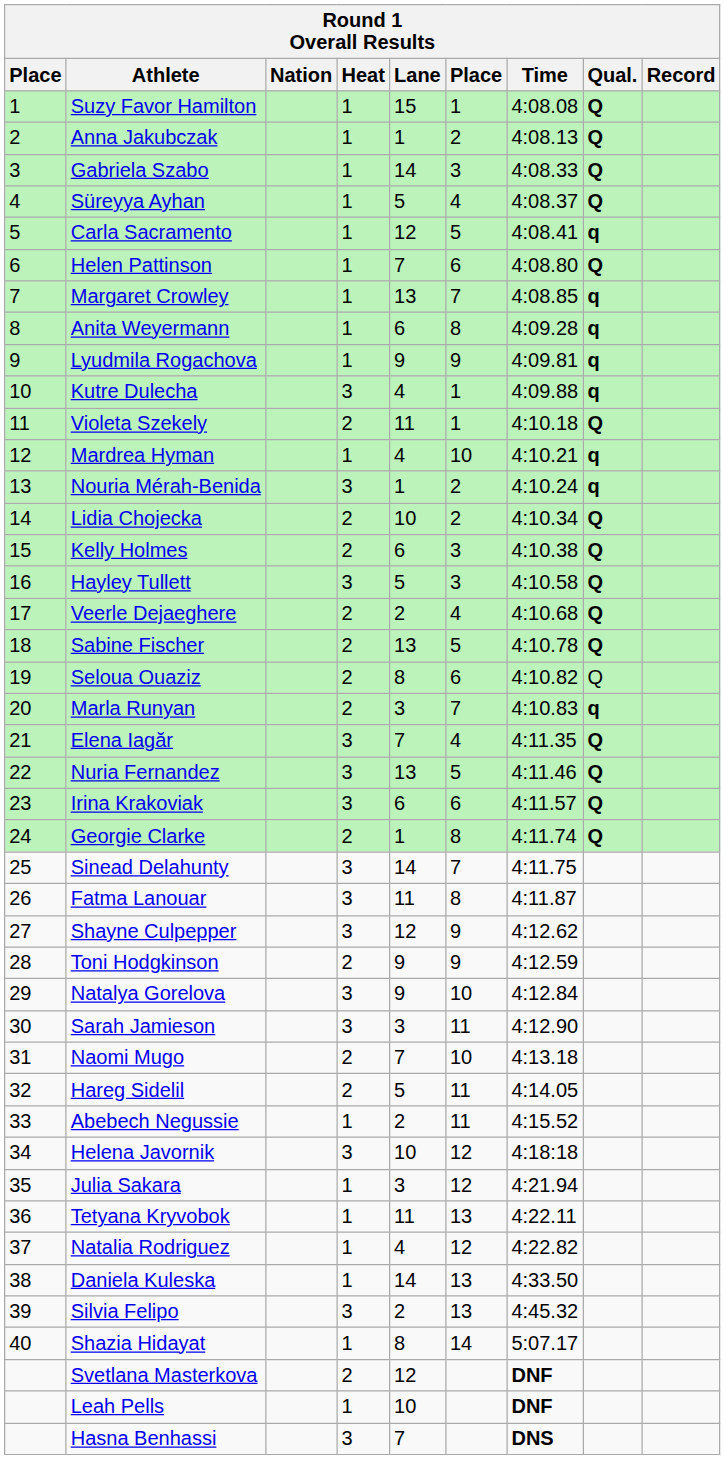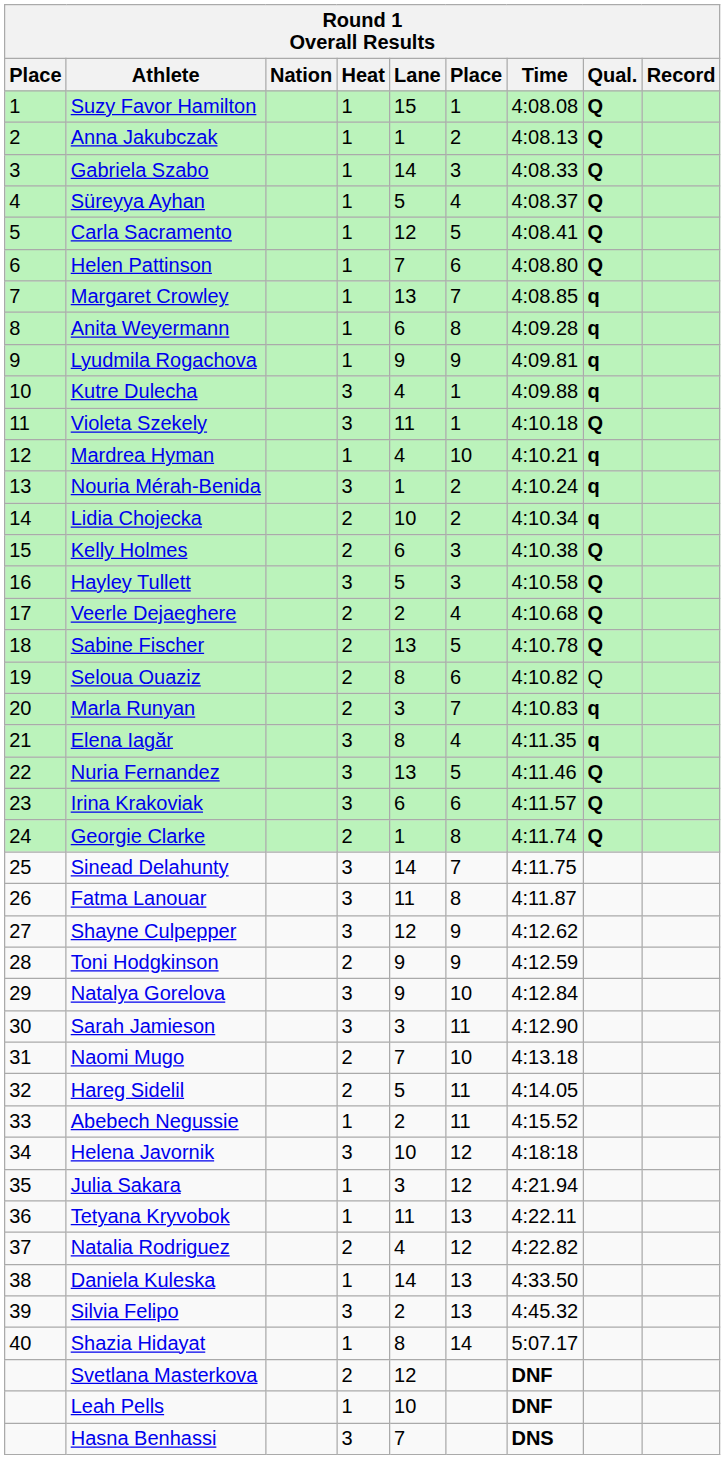 <table class="wikitable sortable">
 <tr>
 <th colspan=9>Round 1 <br> Overall Results</th>
 </tr>
 <tr>
 <th>Place</th>
 <th>Athlete</th>
 <th>Nation</th>
 <th>Heat</th>
 <th>Lane</th>
 <th>Place</th>
 <th>Time</th>
 <th>Qual.</th>
 <th>Record</th>
 </tr>
 <tr bgcolor = "bbf3bb">
 <td>1</td>
 <td align="left"><a href='#'>Suzy Favor Hamilton</a></td>
 <td align="left"></td>
 <td>1</td>
 <td>15</td>
 <td>1</td>
 <td>4:08.08</td>
 <td><strong>Q</strong></td>
 <td></td>
 </tr>
 <tr bgcolor = "bbf3bb">
 <td>2</td>
 <td align="left"><a href='#'>Anna Jakubczak</a></td>
 <td align="left"></td>
 <td>1</td>
 <td>1</td>
 <td>2</td>
 <td>4:08.13</td>
 <td><strong>Q</strong></td>
 <td></td>
 </tr>
 <tr bgcolor = "bbf3bb">
 <td>3</td>
 <td align="left"><a href='#'>Gabriela Szabo</a></td>
 <td align="left"></td>
 <td>1</td>
 <td>14</td>
 <td>3</td>
 <td>4:08.33</td>
 <td><strong>Q</strong></td>
 <td></td>
 </tr>
 <tr bgcolor = "bbf3bb">
 <td>4</td>
 <td align="left"><a href='#'>Süreyya Ayhan</a></td>
 <td align="left"></td>
 <td>1</td>
 <td>5</td>
 <td>4</td>
 <td>4:08.37</td>
 <td><strong>Q</strong></td>
 <td></td>
 </tr>
 <tr bgcolor = "bbf3bb">
 <td>5</td>
 <td align="left"><a href='#'>Carla Sacramento</a></td>
 <td align="left"></td>
 <td>1</td>
 <td>12</td>
 <td>5</td>
 <td>4:08.41</td>
-<td><strong>q</strong></td>
+<td><strong>Q</strong></td>
 <td></td>
 </tr>
 <tr bgcolor = "bbf3bb">
 <td>6</td>
 <td align="left"><a href='#'>Helen Pattinson</a></td>
 <td align="left"></td>
 <td>1</td>
 <td>7</td>
 <td>6</td>
 <td>4:08.80</td>
 <td><strong>Q</strong></td>
 <td></td>
 </tr>
 <tr bgcolor = "bbf3bb">
 <td>7</td>
 <td align="left"><a href='#'>Margaret Crowley</a></td>
 <td align="left"></td>
 <td>1</td>
 <td>13</td>
 <td>7</td>
 <td>4:08.85</td>
 <td><strong>q</strong></td>
 <td></td>
 </tr>
 <tr bgcolor = "bbf3bb">
 <td>8</td>
 <td align="left"><a href='#'>Anita Weyermann</a></td>
 <td align="left"></td>
 <td>1</td>
 <td>6</td>
 <td>8</td>
 <td>4:09.28</td>
 <td><strong>q</strong></td>
 <td></td>
 </tr>
 <tr bgcolor = "bbf3bb">
 <td>9</td>
 <td align="left"><a href='#'>Lyudmila Rogachova</a></td>
 <td align="left"></td>
 <td>1</td>
 <td>9</td>
 <td>9</td>
 <td>4:09.81</td>
 <td><strong>q</strong></td>
 <td></td>
 </tr>
 <tr bgcolor = "bbf3bb">
 <td>10</td>
 <td align="left"><a href='#'>Kutre Dulecha</a></td>
 <td align="left"></td>
 <td>3</td>
 <td>4</td>
 <td>1</td>
 <td>4:09.88</td>
 <td><strong>q</strong></td>
 <td></td>
 </tr>
 <tr bgcolor = "bbf3bb">
 <td>11</td>
 <td align="left"><a href='#'>Violeta Szekely</a></td>
 <td align="left"></td>
-<td>2</td>
+<td>3</td>
 <td>11</td>
 <td>1</td>
 <td>4:10.18</td>
 <td><strong>Q</strong></td>
 <td></td>
 </tr>
 <tr bgcolor = "bbf3bb">
 <td>12</td>
 <td align="left"><a href='#'>Mardrea Hyman</a></td>
 <td align="left"></td>
 <td>1</td>
 <td>4</td>
 <td>10</td>
 <td>4:10.21</td>
 <td><strong>q</strong></td>
 <td></td>
 </tr>
 <tr bgcolor = "bbf3bb">
 <td>13</td>
 <td align="left"><a href='#'>Nouria Mérah-Benida</a></td>
 <td align="left"></td>
 <td>3</td>
 <td>1</td>
 <td>2</td>
 <td>4:10.24</td>
 <td><strong>q</strong></td>
 <td></td>
 </tr>
 <tr bgcolor = "bbf3bb">
 <td>14</td>
 <td align="left"><a href='#'>Lidia Chojecka</a></td>
 <td align="left"></td>
 <td>2</td>
 <td>10</td>
 <td>2</td>
 <td>4:10.34</td>
-<td><strong>Q </strong></td>
+<td><strong>q</strong></td>
 <td></td>
 </tr>
 <tr bgcolor = "bbf3bb">
 <td>15</td>
 <td align="left"><a href='#'>Kelly Holmes</a></td>
 <td align="left"></td>
 <td>2</td>
 <td>6</td>
 <td>3</td>
 <td>4:10.38</td>
 <td><strong>Q</strong></td>
 <td></td>
 </tr>
 <tr bgcolor = "bbf3bb">
 <td>16</td>
 <td align="left"><a href='#'>Hayley Tullett</a></td>
 <td align="left"></td>
 <td>3</td>
 <td>5</td>
 <td>3</td>
 <td>4:10.58</td>
 <td><strong>Q</strong></td>
 <td></td>
 </tr>
 <tr bgcolor = "bbf3bb">
 <td>17</td>
 <td align="left"><a href='#'>Veerle Dejaeghere</a></td>
 <td align="left"></td>
 <td>2</td>
 <td>2</td>
 <td>4</td>
 <td>4:10.68</td>
 <td><strong>Q</strong></td>
 <td></td>
 </tr>
 <tr bgcolor = "bbf3bb">
 <td>18</td>
 <td align="left"><a href='#'>Sabine Fischer</a></td>
 <td align="left"></td>
 <td>2</td>
 <td>13</td>
 <td>5</td>
 <td>4:10.78</td>
 <td><strong>Q</strong></td>
 <td></td>
 </tr>
 <tr bgcolor = "bbf3bb">
 <td>19</td>
 <td align="left"><a href='#'>Seloua Ouaziz</a></td>
 <td align="left"></td>
 <td>2</td>
 <td>8</td>
 <td>6</td>
 <td>4:10.82</td>
 <td>Q</td>
 <td></td>
 </tr>
 <tr bgcolor = "bbf3bb">
 <td>20</td>
 <td align="left"><a href='#'>Marla Runyan</a></td>
 <td align="left"></td>
 <td>2</td>
 <td>3</td>
 <td>7</td>
 <td>4:10.83</td>
 <td><strong>q</strong></td>
 <td></td>
 </tr>
 <tr bgcolor = "bbf3bb">
 <td>21</td>
 <td align="left"><a href='#'>Elena Iagăr</a></td>
 <td align="left"></td>
 <td>3</td>
-<td>7</td>
+<td>8</td>
 <td>4</td>
 <td>4:11.35</td>
-<td><strong>Q</strong></td>
+<td><strong>q</strong></td>
 <td></td>
 </tr>
 <tr bgcolor = "bbf3bb">
 <td>22</td>
 <td align="left"><a href='#'>Nuria Fernandez</a></td>
 <td align="left"></td>
 <td>3</td>
 <td>13</td>
 <td>5</td>
 <td>4:11.46</td>
 <td><strong>Q</strong></td>
 <td></td>
 </tr>
 <tr bgcolor = "bbf3bb">
 <td>23</td>
 <td align="left"><a href='#'>Irina Krakoviak</a></td>
 <td align="left"></td>
 <td>3</td>
 <td>6</td>
 <td>6</td>
 <td>4:11.57</td>
 <td><strong>Q</strong></td>
 <td></td>
 </tr>
 <tr bgcolor = "bbf3bb">
 <td>24</td>
 <td align="left"><a href='#'>Georgie Clarke</a></td>
 <td align="left"></td>
 <td>2</td>
 <td>1</td>
 <td>8</td>
 <td>4:11.74</td>
 <td><strong>Q</strong></td>
 <td></td>
 </tr>
 <tr>
 <td>25</td>
 <td align="left"><a href='#'>Sinead Delahunty</a></td>
 <td align="left"></td>
 <td>3</td>
 <td>14</td>
 <td>7</td>
 <td>4:11.75</td>
 <td></td>
 <td></td>
 </tr>
 <tr>
 <td>26</td>
 <td align="left"><a href='#'>Fatma Lanouar</a></td>
 <td align="left"></td>
 <td>3</td>
 <td>11</td>
 <td>8</td>
 <td>4:11.87</td>
 <td></td>
 <td></td>
 </tr>
 <tr>
 <td>27</td>
 <td align="left"><a href='#'>Shayne Culpepper</a></td>
 <td align="left"></td>
 <td>3</td>
 <td>12</td>
 <td>9</td>
 <td>4:12.62</td>
 <td></td>
 <td></td>
 </tr>
 <tr>
 <td>28</td>
 <td align="left"><a href='#'>Toni Hodgkinson</a></td>
 <td align="left"></td>
 <td>2</td>
 <td>9</td>
 <td>9</td>
 <td>4:12.59</td>
 <td></td>
 <td></td>
 </tr>
 <tr>
 <td>29</td>
 <td align="left"><a href='#'>Natalya Gorelova</a></td>
 <td align="left"></td>
 <td>3</td>
 <td>9</td>
 <td>10</td>
 <td>4:12.84</td>
 <td></td>
 <td></td>
 </tr>
 <tr>
 <td>30</td>
 <td align="left"><a href='#'>Sarah Jamieson</a></td>
 <td align="left"></td>
 <td>3</td>
 <td>3</td>
 <td>11</td>
 <td>4:12.90</td>
 <td></td>
 <td></td>
 </tr>
 <tr>
 <td>31</td>
 <td align="left"><a href='#'>Naomi Mugo</a></td>
 <td align="left"></td>
 <td>2</td>
 <td>7</td>
 <td>10</td>
 <td>4:13.18</td>
 <td></td>
 <td></td>
 </tr>
 <tr>
 <td>32</td>
 <td align="left"><a href='#'>Hareg Sidelil</a></td>
 <td align="left"></td>
 <td>2</td>
 <td>5</td>
 <td>11</td>
 <td>4:14.05</td>
 <td></td>
 <td></td>
 </tr>
 <tr>
 <td>33</td>
 <td align="left"><a href='#'>Abebech Negussie</a></td>
 <td align="left"></td>
 <td>1</td>
 <td>2</td>
 <td>11</td>
 <td>4:15.52</td>
 <td></td>
 <td></td>
 </tr>
 <tr>
 <td>34</td>
 <td align="left"><a href='#'>Helena Javornik</a></td>
 <td align="left"></td>
 <td>3</td>
 <td>10</td>
 <td>12</td>
 <td>4:18:18</td>
 <td></td>
 <td></td>
 </tr>
 <tr>
 <td>35</td>
 <td align="left"><a href='#'>Julia Sakara</a></td>
 <td align="left"></td>
 <td>1</td>
 <td>3</td>
 <td>12</td>
 <td>4:21.94</td>
 <td></td>
 <td></td>
 </tr>
 <tr>
 <td>36</td>
 <td align="left"><a href='#'>Tetyana Kryvobok</a></td>
 <td align="left"></td>
 <td>1</td>
 <td>11</td>
 <td>13</td>
 <td>4:22.11</td>
 <td></td>
 <td></td>
 </tr>
 <tr>
 <td>37</td>
 <td align="left"><a href='#'>Natalia Rodriguez</a></td>
 <td align="left"></td>
-<td>1</td>
+<td>2</td>
 <td>4</td>
 <td>12</td>
 <td>4:22.82</td>
 <td></td>
 <td></td>
 </tr>
 <tr>
 <td>38</td>
 <td align="left"><a href='#'>Daniela Kuleska</a></td>
 <td align="left"></td>
 <td>1</td>
 <td>14</td>
 <td>13</td>
 <td>4:33.50</td>
 <td></td>
 <td></td>
 </tr>
 <tr>
 <td>39</td>
 <td align="left"><a href='#'>Silvia Felipo</a></td>
 <td align="left"></td>
 <td>3</td>
 <td>2</td>
 <td>13</td>
 <td>4:45.32</td>
 <td></td>
 <td></td>
 </tr>
 <tr>
 <td>40</td>
 <td align="left"><a href='#'>Shazia Hidayat</a></td>
 <td align="left"></td>
 <td>1</td>
 <td>8</td>
 <td>14</td>
 <td>5:07.17</td>
 <td></td>
 <td></td>
 </tr>
 <tr>
 <td></td>
 <td align="left"><a href='#'>Svetlana Masterkova</a></td>
 <td align="left"></td>
 <td>2</td>
 <td>12</td>
 <td></td>
 <td><strong>DNF</strong></td>
 <td></td>
 <td></td>
 </tr>
 <tr>
 <td></td>
 <td align="left"><a href='#'>Leah Pells</a></td>
 <td align="left"></td>
 <td>1</td>
 <td>10</td>
 <td></td>
 <td><strong>DNF</strong></td>
 <td></td>
 <td></td>
 </tr>
 <tr>
 <td></td>
 <td align="left"><a href='#'>Hasna Benhassi</a></td>
 <td align="left"></td>
 <td>3</td>
 <td>7</td>
 <td></td>
 <td><strong>DNS</strong></td>
 <td></td>
 <td></td>
 </tr>
 </table>
